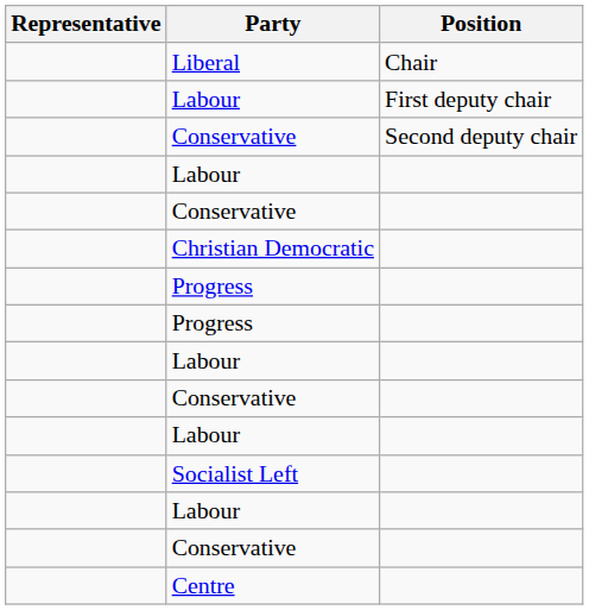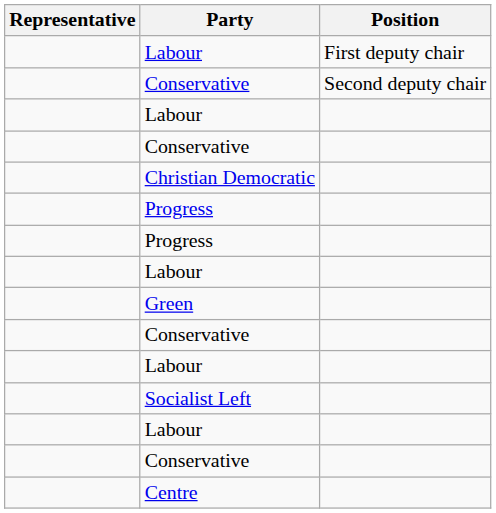 <table class="wikitable sortable">
 <tr>
 <th>Representative</th>
 <th>Party</th>
 <th>Position</th>
-</tr>
-<tr>
-<td></td>
-<td><a href='#'>Liberal</a></td>
-<td>Chair</td>
 </tr>
 <tr>
 <td></td>
 <td><a href='#'>Labour</a></td>
 <td>First deputy chair</td>
 </tr>
 <tr>
 <td></td>
 <td><a href='#'>Conservative</a></td>
 <td>Second deputy chair</td>
 </tr>
 <tr>
 <td></td>
 <td>Labour</td>
 <td></td>
 </tr>
 <tr>
 <td></td>
 <td>Conservative</td>
 <td></td>
 </tr>
 <tr>
 <td></td>
 <td><a href='#'>Christian Democratic</a></td>
 <td></td>
 </tr>
 <tr>
 <td></td>
 <td><a href='#'>Progress</a></td>
 <td></td>
 </tr>
 <tr>
 <td></td>
 <td>Progress</td>
 <td></td>
 </tr>
 <tr>
 <td></td>
 <td>Labour</td>
 <td></td>
 </tr>
 <tr>
 <td></td>
+<td><a href='#'>Green</a></td>
+<td></td>
+</tr>
+<tr>
+<td></td>
 <td>Conservative</td>
 <td></td>
 </tr>
 <tr>
 <td></td>
 <td>Labour</td>
 <td></td>
 </tr>
 <tr>
 <td></td>
 <td><a href='#'>Socialist Left</a></td>
 <td></td>
 </tr>
 <tr>
 <td></td>
 <td>Labour</td>
 <td></td>
 </tr>
 <tr>
 <td></td>
 <td>Conservative</td>
 <td></td>
 </tr>
 <tr>
 <td></td>
 <td><a href='#'>Centre</a></td>
 <td></td>
 </tr>
 </table>
